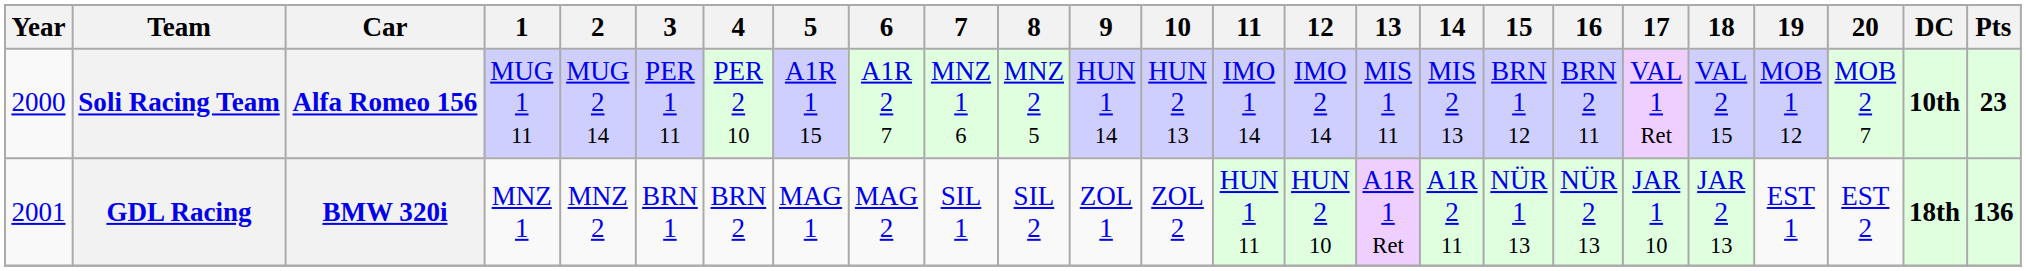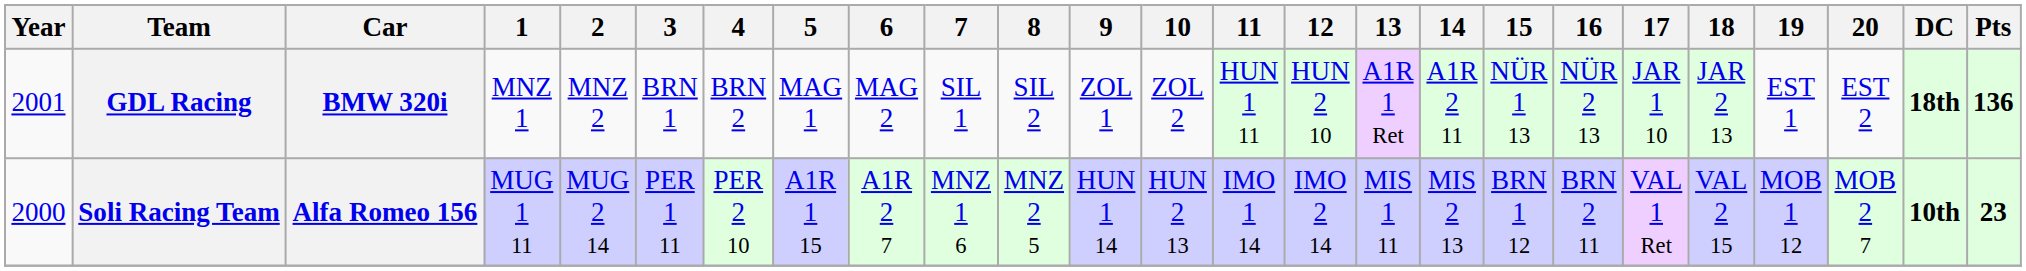 <table class="wikitable" style="text-align:center; font-size:85%">
 <tr>
 <th>Year</th>
 <th>Team</th>
 <th>Car</th>
 <th>1</th>
 <th>2</th>
 <th>3</th>
 <th>4</th>
 <th>5</th>
 <th>6</th>
 <th>7</th>
 <th>8</th>
 <th>9</th>
 <th>10</th>
 <th>11</th>
 <th>12</th>
 <th>13</th>
 <th>14</th>
 <th>15</th>
 <th>16</th>
 <th>17</th>
 <th>18</th>
 <th>19</th>
 <th>20</th>
 <th>DC</th>
 <th>Pts</th>
 </tr>
 <tr>
+<td><a href='#'>2001</a></td>
+<th><a href='#'>GDL Racing</a></th>
+<th><a href='#'>BMW 320i</a></th>
+<td><a href='#'>MNZ<br>1</a><br></td>
+<td><a href='#'>MNZ<br>2</a><br></td>
+<td><a href='#'>BRN<br>1</a><br></td>
+<td><a href='#'>BRN<br>2</a><br></td>
+<td><a href='#'>MAG<br>1</a><br></td>
+<td><a href='#'>MAG<br>2</a><br></td>
+<td><a href='#'>SIL<br>1</a><br></td>
+<td><a href='#'>SIL<br>2</a><br></td>
+<td><a href='#'>ZOL<br>1</a><br></td>
+<td><a href='#'>ZOL<br>2</a><br></td>
+<td style="background:#DFFFDF;"><a href='#'>HUN<br>1</a><br><small>11</small></td>
+<td style="background:#DFFFDF;"><a href='#'>HUN<br>2</a><br><small>10</small></td>
+<td style="background:#EFCFFF;"><a href='#'>A1R<br>1</a><br><small>Ret</small></td>
+<td style="background:#DFFFDF;"><a href='#'>A1R<br>2</a><br><small>11</small></td>
+<td style="background:#DFFFDF;"><a href='#'>NÜR<br>1</a><br><small>13</small></td>
+<td style="background:#DFFFDF;"><a href='#'>NÜR<br>2</a><br><small>13</small></td>
+<td style="background:#DFFFDF;"><a href='#'>JAR<br>1</a><br><small>10</small></td>
+<td style="background:#DFFFDF;"><a href='#'>JAR<br>2</a><br><small>13</small></td>
+<td><a href='#'>EST<br>1</a><br></td>
+<td><a href='#'>EST<br>2</a><br></td>
+<th style="background:#DFFFDF;">18th</th>
+<th style="background:#DFFFDF;">136</th>
+</tr>
+<tr>
 <td><a href='#'>2000</a></td>
 <th><a href='#'>Soli Racing Team</a></th>
 <th><a href='#'>Alfa Romeo 156</a></th>
 <td style="background:#CFCFFF;"><a href='#'>MUG<br>1</a><br><small>11</small></td>
 <td style="background:#CFCFFF;"><a href='#'>MUG<br>2</a><br><small>14</small></td>
 <td style="background:#CFCFFF;"><a href='#'>PER<br>1</a><br><small>11</small></td>
 <td style="background:#DFFFDF;"><a href='#'>PER<br>2</a><br><small>10</small></td>
 <td style="background:#CFCFFF;"><a href='#'>A1R<br>1</a><br><small>15</small></td>
 <td style="background:#DFFFDF;"><a href='#'>A1R<br>2</a><br><small>7</small></td>
 <td style="background:#DFFFDF;"><a href='#'>MNZ<br>1</a><br><small>6</small></td>
 <td style="background:#DFFFDF;"><a href='#'>MNZ<br>2</a><br><small>5</small></td>
 <td style="background:#CFCFFF;"><a href='#'>HUN<br>1</a><br><small>14</small></td>
 <td style="background:#CFCFFF;"><a href='#'>HUN<br>2</a><br><small>13</small></td>
 <td style="background:#CFCFFF;"><a href='#'>IMO<br>1</a><br><small>14</small></td>
 <td style="background:#CFCFFF;"><a href='#'>IMO<br>2</a><br><small>14</small></td>
 <td style="background:#CFCFFF;"><a href='#'>MIS<br>1</a><br><small>11</small></td>
 <td style="background:#CFCFFF;"><a href='#'>MIS<br>2</a><br><small>13</small></td>
 <td style="background:#CFCFFF;"><a href='#'>BRN<br>1</a><br><small>12</small></td>
 <td style="background:#CFCFFF;"><a href='#'>BRN<br>2</a><br><small>11</small></td>
 <td style="background:#EFCFFF;"><a href='#'>VAL<br>1</a><br><small>Ret</small></td>
 <td style="background:#CFCFFF;"><a href='#'>VAL<br>2</a><br><small>15</small></td>
 <td style="background:#CFCFFF;"><a href='#'>MOB<br>1</a><br><small>12</small></td>
 <td style="background:#DFFFDF;"><a href='#'>MOB<br>2</a><br><small>7</small></td>
 <th style="background:#DFFFDF;">10th</th>
 <th style="background:#DFFFDF;">23</th>
 </tr>
 <tr>
-<td><a href='#'>2001</a></td>
-<th><a href='#'>GDL Racing</a></th>
-<th><a href='#'>BMW 320i</a></th>
-<td><a href='#'>MNZ<br>1</a><br></td>
-<td><a href='#'>MNZ<br>2</a><br></td>
-<td><a href='#'>BRN<br>1</a><br></td>
-<td><a href='#'>BRN<br>2</a><br></td>
-<td><a href='#'>MAG<br>1</a><br></td>
-<td><a href='#'>MAG<br>2</a><br></td>
-<td><a href='#'>SIL<br>1</a><br></td>
-<td><a href='#'>SIL<br>2</a><br></td>
-<td><a href='#'>ZOL<br>1</a><br></td>
-<td><a href='#'>ZOL<br>2</a><br></td>
-<td style="background:#DFFFDF;"><a href='#'>HUN<br>1</a><br><small>11</small></td>
-<td style="background:#DFFFDF;"><a href='#'>HUN<br>2</a><br><small>10</small></td>
-<td style="background:#EFCFFF;"><a href='#'>A1R<br>1</a><br><small>Ret</small></td>
-<td style="background:#DFFFDF;"><a href='#'>A1R<br>2</a><br><small>11</small></td>
-<td style="background:#DFFFDF;"><a href='#'>NÜR<br>1</a><br><small>13</small></td>
-<td style="background:#DFFFDF;"><a href='#'>NÜR<br>2</a><br><small>13</small></td>
-<td style="background:#DFFFDF;"><a href='#'>JAR<br>1</a><br><small>10</small></td>
-<td style="background:#DFFFDF;"><a href='#'>JAR<br>2</a><br><small>13</small></td>
-<td><a href='#'>EST<br>1</a><br></td>
-<td><a href='#'>EST<br>2</a><br></td>
-<th style="background:#DFFFDF;">18th</th>
-<th style="background:#DFFFDF;">136</th>
-</tr>
-<tr>
 </tr>
 </table>
